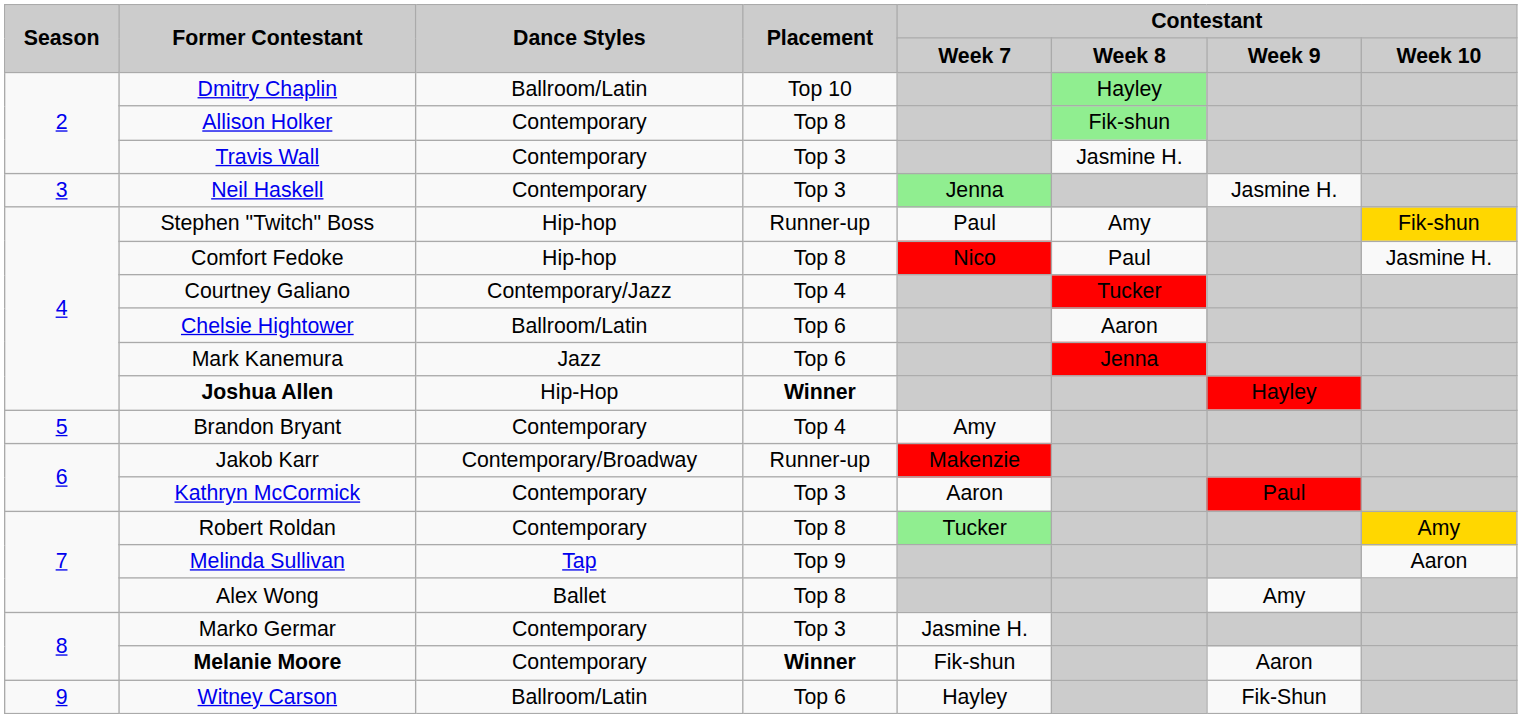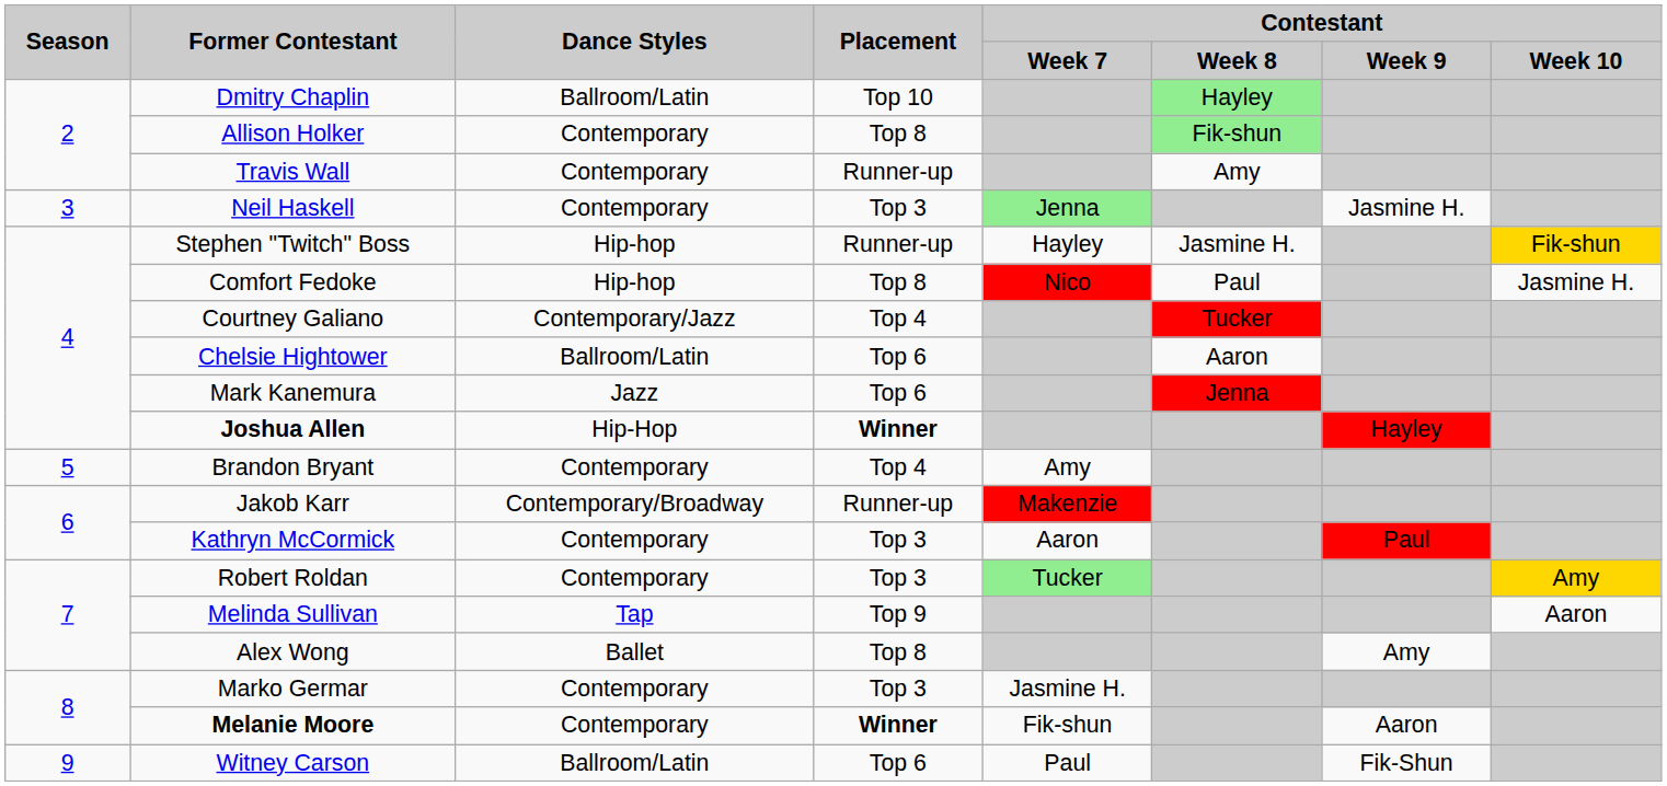 <table class="wikitable"  style="width:90%; text-align:center;">
 <tr>
 <th style="background:#ccc;" rowspan="2"><strong>Season</strong></th>
 <th style="background:#ccc;" rowspan="2"><strong>Former Contestant</strong></th>
 <th style="background:#ccc;" rowspan="2"><strong>Dance Styles</strong></th>
 <th style="background:#ccc;" rowspan="2"><strong>Placement</strong></th>
 <th style="background:#ccc;" colspan="6"><strong>Contestant</strong></th>
 </tr>
 <tr>
 <th style="background:#ccc;">Week 7</th>
 <th style="background:#ccc;">Week 8</th>
 <th style="background:#ccc;">Week 9</th>
 <th style="background:#ccc;">Week 10</th>
 </tr>
 <tr>
 <td rowspan=3><a href='#'>2</a></td>
 <td><a href='#'>Dmitry Chaplin</a></td>
 <td>Ballroom/Latin</td>
 <td>Top 10</td>
 <td style="background:#ccc;"></td>
 <td style="background:lightgreen;">Hayley</td>
 <td style="background:#ccc;"></td>
 <td style="background:#ccc;"></td>
 </tr>
 <tr>
 <td><a href='#'>Allison Holker</a></td>
 <td>Contemporary</td>
 <td>Top 8</td>
 <td style="background:#ccc;"></td>
 <td style="background:lightgreen;">Fik-shun</td>
 <td style="background:#ccc;"></td>
 <td style="background:#ccc;"></td>
 </tr>
 <tr>
 <td><a href='#'>Travis Wall</a></td>
 <td>Contemporary</td>
-<td>Top 3</td>
+<td>Runner-up</td>
 <td style="background:#ccc;"></td>
-<td>Jasmine H.</td>
+<td>Amy</td>
 <td style="background:#ccc;"></td>
 <td style="background:#ccc;"></td>
 </tr>
 <tr>
 <td><a href='#'>3</a></td>
 <td><a href='#'>Neil Haskell</a></td>
 <td>Contemporary</td>
 <td>Top 3</td>
 <td style="background:lightgreen;">Jenna</td>
 <td style="background:#ccc;"></td>
 <td>Jasmine H.</td>
 <td style="background:#ccc;"></td>
 </tr>
 <tr>
 <td rowspan=6><a href='#'>4</a></td>
 <td>Stephen "Twitch" Boss</td>
 <td>Hip-hop</td>
 <td>Runner-up</td>
-<td>Paul</td>
-<td>Amy</td>
+<td>Hayley</td>
+<td>Jasmine H.</td>
 <td style="background:#ccc;"></td>
 <td style="background:gold;">Fik-shun</td>
 </tr>
 <tr>
 <td>Comfort Fedoke</td>
 <td>Hip-hop</td>
 <td>Top 8</td>
 <td style="background:red;">Nico</td>
 <td>Paul</td>
 <td style="background:#ccc;"></td>
 <td>Jasmine H.</td>
 </tr>
 <tr>
 <td>Courtney Galiano</td>
 <td>Contemporary/Jazz</td>
 <td>Top 4</td>
 <td style="background:#ccc;"></td>
 <td style="background:red;">Tucker</td>
 <td style="background:#ccc;"></td>
 <td style="background:#ccc;"></td>
 </tr>
 <tr>
 <td><a href='#'>Chelsie Hightower</a></td>
 <td>Ballroom/Latin</td>
 <td>Top 6</td>
 <td style="background:#ccc;"></td>
 <td>Aaron</td>
 <td style="background:#ccc;"></td>
 <td style="background:#ccc;"></td>
 </tr>
 <tr>
 <td>Mark Kanemura</td>
 <td>Jazz</td>
 <td>Top 6</td>
 <td style="background:#ccc;"></td>
 <td style="background:red;">Jenna</td>
 <td style="background:#ccc;"></td>
 <td style="background:#ccc;"></td>
 </tr>
 <tr>
 <td><strong>Joshua Allen</strong></td>
 <td>Hip-Hop</td>
 <td><strong>Winner</strong></td>
 <td style="background:#ccc;"></td>
 <td style="background:#ccc;"></td>
 <td style="background:red;">Hayley</td>
 <td style="background:#ccc;"></td>
 </tr>
 <tr>
 <td><a href='#'>5</a></td>
 <td>Brandon Bryant</td>
 <td>Contemporary</td>
 <td>Top 4</td>
 <td>Amy</td>
 <td style="background:#ccc;"></td>
 <td style="background:#ccc;"></td>
 <td style="background:#ccc;"></td>
 </tr>
 <tr>
 <td rowspan=2><a href='#'>6</a></td>
 <td>Jakob Karr</td>
 <td>Contemporary/Broadway</td>
 <td>Runner-up</td>
 <td style="background:red;">Makenzie</td>
 <td style="background:#ccc;"></td>
 <td style="background:#ccc;"></td>
 <td style="background:#ccc;"></td>
 </tr>
 <tr>
 <td><a href='#'>Kathryn McCormick</a></td>
 <td>Contemporary</td>
 <td>Top 3</td>
 <td>Aaron</td>
 <td style="background:#ccc;"></td>
 <td style="background:red;">Paul</td>
 <td style="background:#ccc;"></td>
 </tr>
 <tr>
 <td rowspan=3><a href='#'>7</a></td>
 <td>Robert Roldan</td>
 <td>Contemporary</td>
-<td>Top 8</td>
+<td>Top 3</td>
 <td style="background:lightgreen;">Tucker</td>
 <td style="background:#ccc;"></td>
 <td style="background:#ccc;"></td>
 <td style="background:gold;">Amy</td>
 </tr>
 <tr>
 <td><a href='#'>Melinda Sullivan</a></td>
 <td><a href='#'>Tap</a></td>
 <td>Top 9</td>
 <td style="background:#ccc;"></td>
 <td style="background:#ccc;"></td>
 <td style="background:#ccc;"></td>
 <td>Aaron</td>
 </tr>
 <tr>
 <td>Alex Wong</td>
 <td>Ballet</td>
 <td>Top 8</td>
 <td style="background:#ccc;"></td>
 <td style="background:#ccc;"></td>
 <td>Amy</td>
 <td style="background:#ccc;"></td>
 </tr>
 <tr>
 <td rowspan=2><a href='#'>8</a></td>
 <td>Marko Germar</td>
 <td>Contemporary</td>
 <td>Top 3</td>
 <td>Jasmine H.</td>
 <td style="background:#ccc;"></td>
 <td style="background:#ccc;"></td>
 <td style="background:#ccc;"></td>
 </tr>
 <tr>
 <td><strong>Melanie Moore</strong></td>
 <td>Contemporary</td>
 <td><strong>Winner</strong></td>
 <td>Fik-shun</td>
 <td style="background:#ccc;"></td>
 <td>Aaron</td>
 <td style="background:#ccc;"></td>
 </tr>
 <tr>
 <td><a href='#'>9</a></td>
 <td><a href='#'>Witney Carson</a></td>
 <td>Ballroom/Latin</td>
 <td>Top 6</td>
-<td>Hayley</td>
+<td>Paul</td>
 <td style="background:#ccc;"></td>
 <td>Fik-Shun</td>
 <td style="background:#ccc;"></td>
 </tr>
 </table>
